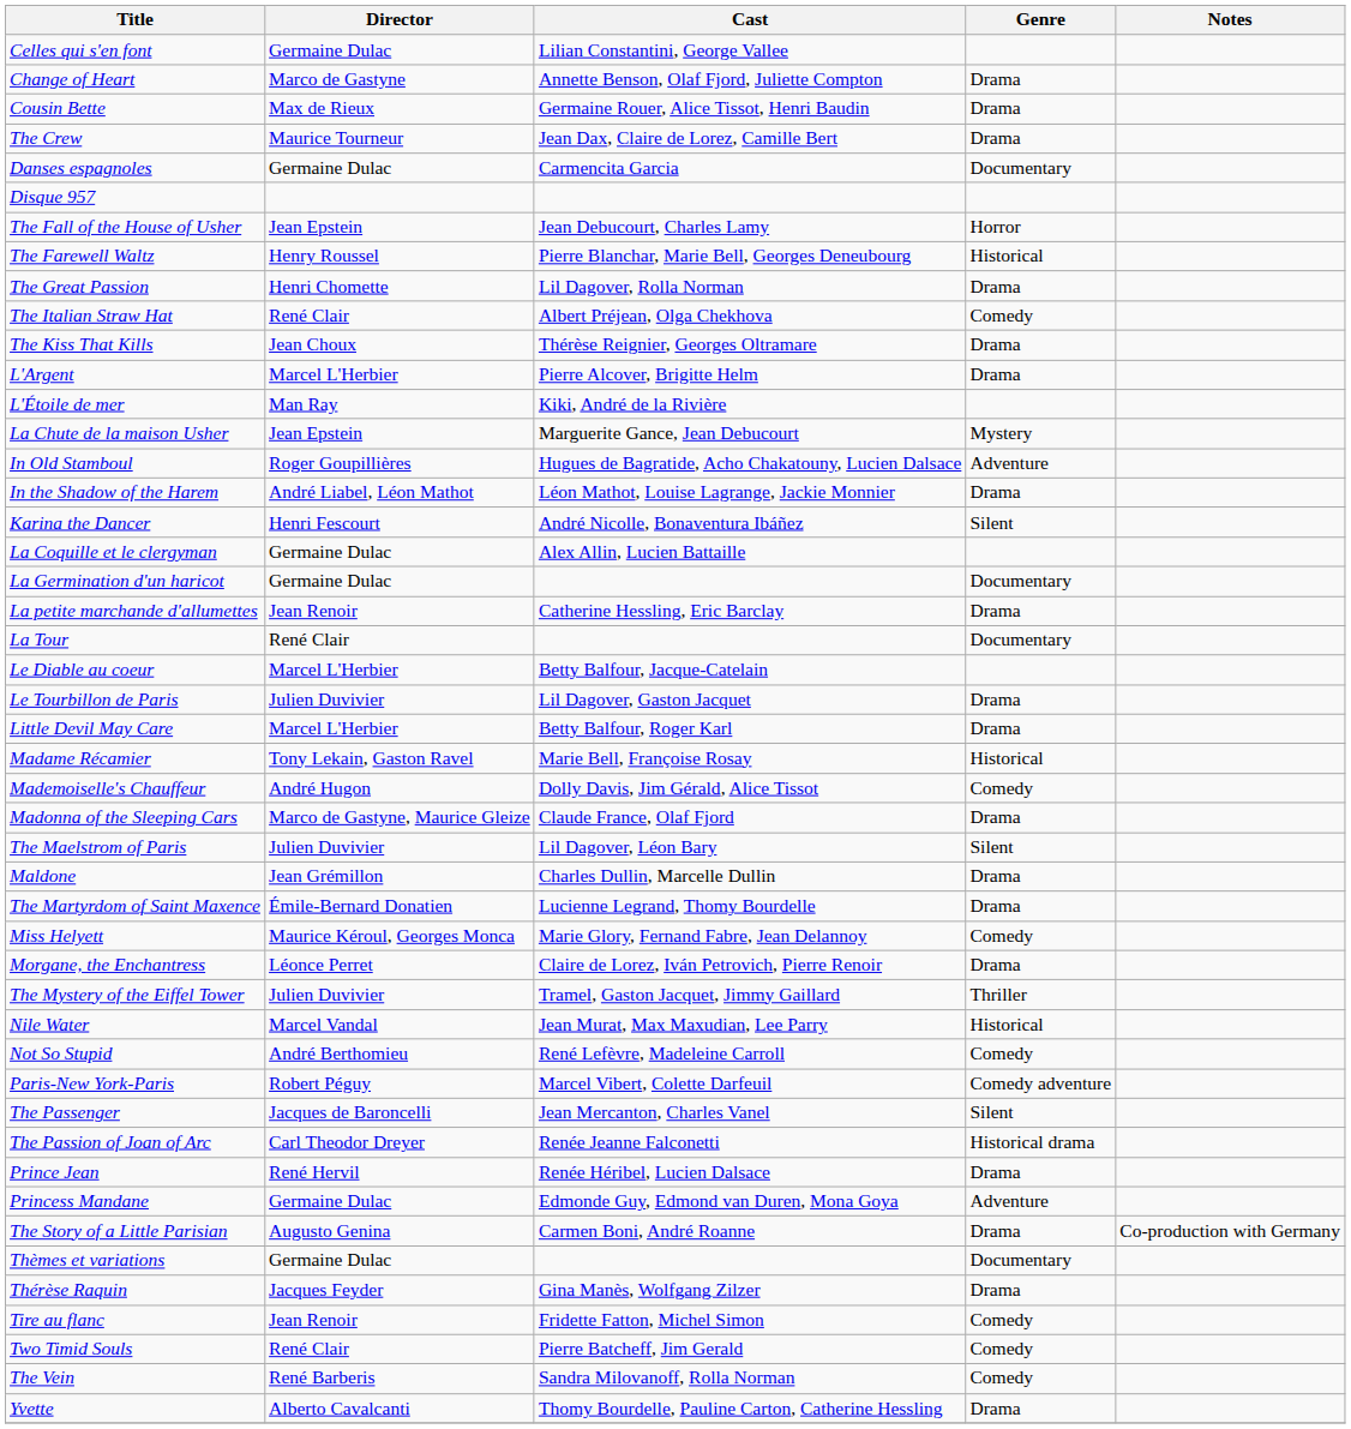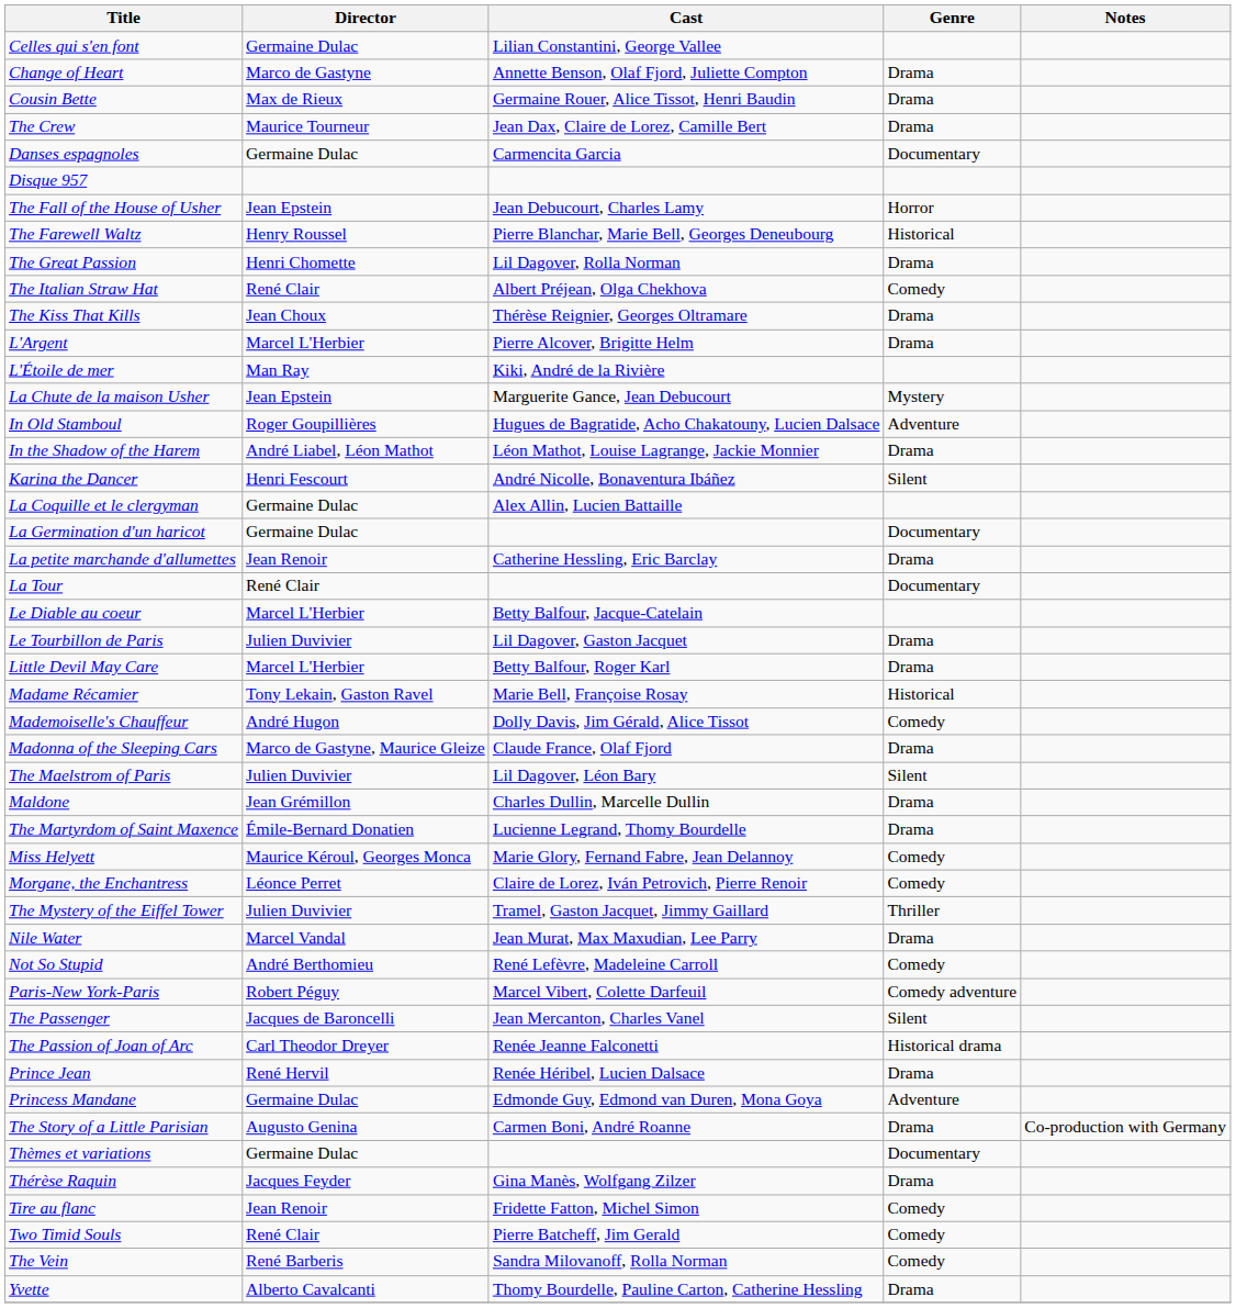 <table class=wikitable>
 <tr>
 <th>Title</th>
 <th>Director</th>
 <th>Cast</th>
 <th>Genre</th>
 <th>Notes</th>
 </tr>
 <tr>
 <td><em><a href='#'>Celles qui s'en font</a></em></td>
 <td><a href='#'>Germaine Dulac</a></td>
 <td><a href='#'>Lilian Constantini</a>, <a href='#'>George Vallee</a></td>
 <td></td>
 <td></td>
 </tr>
 <tr>
 <td><em><a href='#'>Change of Heart</a></em></td>
 <td><a href='#'>Marco de Gastyne</a></td>
 <td><a href='#'>Annette Benson</a>, <a href='#'>Olaf Fjord</a>, <a href='#'>Juliette Compton</a></td>
 <td>Drama</td>
 <td></td>
 </tr>
 <tr>
 <td><em><a href='#'>Cousin Bette</a></em></td>
 <td><a href='#'>Max de Rieux</a></td>
 <td><a href='#'>Germaine Rouer</a>, <a href='#'>Alice Tissot</a>, <a href='#'>Henri Baudin</a></td>
 <td>Drama</td>
 <td></td>
 </tr>
 <tr>
 <td><em><a href='#'>The Crew</a></em></td>
 <td><a href='#'>Maurice Tourneur</a></td>
 <td><a href='#'>Jean Dax</a>, <a href='#'>Claire de Lorez</a>, <a href='#'>Camille Bert</a></td>
 <td>Drama</td>
 <td></td>
 </tr>
 <tr>
 <td><em><a href='#'>Danses espagnoles</a></em></td>
 <td>Germaine Dulac</td>
 <td><a href='#'>Carmencita Garcia</a></td>
 <td>Documentary</td>
 <td></td>
 </tr>
 <tr>
 <td><em><a href='#'>Disque 957</a></em></td>
 <td></td>
 <td></td>
 <td></td>
 <td></td>
 </tr>
 <tr>
 <td><em><a href='#'>The Fall of the House of Usher</a></em></td>
 <td><a href='#'>Jean Epstein</a></td>
 <td><a href='#'>Jean Debucourt</a>, <a href='#'>Charles Lamy</a></td>
 <td>Horror</td>
 <td></td>
 </tr>
 <tr>
 <td><em><a href='#'>The Farewell Waltz</a></em></td>
 <td><a href='#'>Henry Roussel</a></td>
 <td><a href='#'>Pierre Blanchar</a>, <a href='#'>Marie Bell</a>, <a href='#'>Georges Deneubourg</a></td>
 <td>Historical</td>
 <td></td>
 </tr>
 <tr>
 <td><em><a href='#'>The Great Passion</a></em></td>
 <td><a href='#'>Henri Chomette</a></td>
 <td><a href='#'>Lil Dagover</a>, <a href='#'>Rolla Norman</a></td>
 <td>Drama</td>
 <td></td>
 </tr>
 <tr>
 <td><em><a href='#'>The Italian Straw Hat</a></em></td>
 <td><a href='#'>René Clair</a></td>
 <td><a href='#'>Albert Préjean</a>, <a href='#'>Olga Chekhova</a></td>
 <td>Comedy</td>
 <td></td>
 </tr>
 <tr>
 <td><em><a href='#'>The Kiss That Kills</a></em></td>
 <td><a href='#'>Jean Choux</a></td>
 <td><a href='#'>Thérèse Reignier</a>, <a href='#'>Georges Oltramare</a></td>
 <td>Drama</td>
 <td></td>
 </tr>
 <tr>
 <td><em><a href='#'>L'Argent</a></em></td>
 <td><a href='#'>Marcel L'Herbier</a></td>
 <td><a href='#'>Pierre Alcover</a>, <a href='#'>Brigitte Helm</a></td>
 <td>Drama</td>
 <td></td>
 </tr>
 <tr>
 <td><em><a href='#'>L'Étoile de mer</a></em></td>
 <td><a href='#'>Man Ray</a></td>
 <td><a href='#'>Kiki</a>, <a href='#'>André de la Rivière</a></td>
 <td></td>
 <td></td>
 </tr>
 <tr>
 <td><em><a href='#'>La Chute de la maison Usher</a></em></td>
 <td><a href='#'>Jean Epstein</a></td>
 <td>Marguerite Gance, <a href='#'>Jean Debucourt</a></td>
 <td>Mystery</td>
 <td></td>
 </tr>
 <tr>
 <td><em><a href='#'>In Old Stamboul</a></em></td>
 <td><a href='#'>Roger Goupillières</a></td>
 <td><a href='#'>Hugues de Bagratide</a>, <a href='#'>Acho Chakatouny</a>, <a href='#'>Lucien Dalsace</a></td>
 <td>Adventure</td>
 <td></td>
 </tr>
 <tr>
 <td><em><a href='#'>In the Shadow of the Harem</a></em></td>
 <td><a href='#'>André Liabel</a>, <a href='#'>Léon Mathot</a></td>
 <td><a href='#'>Léon Mathot</a>, <a href='#'>Louise Lagrange</a>, <a href='#'>Jackie Monnier</a></td>
 <td>Drama</td>
 <td></td>
 </tr>
 <tr>
 <td><em><a href='#'>Karina the Dancer</a></em></td>
 <td><a href='#'>Henri Fescourt</a></td>
 <td><a href='#'>André Nicolle</a>, <a href='#'>Bonaventura Ibáñez</a></td>
 <td>Silent</td>
 <td></td>
 </tr>
 <tr>
 <td><em><a href='#'>La Coquille et le clergyman</a></em></td>
 <td>Germaine Dulac</td>
 <td><a href='#'>Alex Allin</a>, <a href='#'>Lucien Battaille</a></td>
 <td></td>
 <td></td>
 </tr>
 <tr>
 <td><em><a href='#'>La Germination d'un haricot</a></em></td>
 <td>Germaine Dulac</td>
 <td></td>
 <td>Documentary</td>
 <td></td>
 </tr>
 <tr>
 <td><em><a href='#'>La petite marchande d'allumettes</a></em></td>
 <td><a href='#'>Jean Renoir</a></td>
 <td><a href='#'>Catherine Hessling</a>, <a href='#'>Eric Barclay</a></td>
 <td>Drama</td>
 <td></td>
 </tr>
 <tr>
 <td><em><a href='#'>La Tour</a></em></td>
 <td>René Clair</td>
 <td></td>
 <td>Documentary</td>
 <td></td>
 </tr>
 <tr>
 <td><em><a href='#'>Le Diable au coeur</a></em></td>
 <td><a href='#'>Marcel L'Herbier</a></td>
 <td><a href='#'>Betty Balfour</a>, <a href='#'>Jacque-Catelain</a></td>
 <td></td>
 <td></td>
 </tr>
 <tr>
 <td><em><a href='#'>Le Tourbillon de Paris</a></em></td>
 <td><a href='#'>Julien Duvivier</a></td>
 <td><a href='#'>Lil Dagover</a>, <a href='#'>Gaston Jacquet</a></td>
 <td>Drama</td>
 <td></td>
 </tr>
 <tr>
 <td><em><a href='#'>Little Devil May Care</a></em></td>
 <td><a href='#'>Marcel L'Herbier</a></td>
 <td><a href='#'>Betty Balfour</a>, <a href='#'>Roger Karl</a></td>
 <td>Drama</td>
 <td></td>
 </tr>
 <tr>
 <td><em><a href='#'>Madame Récamier</a></em></td>
 <td><a href='#'>Tony Lekain</a>, <a href='#'>Gaston Ravel</a></td>
 <td><a href='#'>Marie Bell</a>, <a href='#'>Françoise Rosay</a></td>
 <td>Historical</td>
 <td></td>
 </tr>
 <tr>
 <td><em><a href='#'>Mademoiselle's Chauffeur</a></em></td>
 <td><a href='#'>André Hugon</a></td>
 <td><a href='#'>Dolly Davis</a>, <a href='#'>Jim Gérald</a>, <a href='#'>Alice Tissot</a></td>
 <td>Comedy</td>
 <td></td>
 </tr>
 <tr>
 <td><em><a href='#'>Madonna of the Sleeping Cars</a></em></td>
 <td><a href='#'>Marco de Gastyne</a>, <a href='#'>Maurice Gleize</a></td>
 <td><a href='#'>Claude France</a>, <a href='#'>Olaf Fjord</a></td>
 <td>Drama</td>
 <td></td>
 </tr>
 <tr>
 <td><em><a href='#'>The Maelstrom of Paris</a></em></td>
 <td><a href='#'>Julien Duvivier</a></td>
 <td><a href='#'>Lil Dagover</a>, <a href='#'>Léon Bary</a></td>
 <td>Silent</td>
 <td></td>
 </tr>
 <tr>
 <td><em><a href='#'>Maldone</a></em></td>
 <td><a href='#'>Jean Grémillon</a></td>
 <td><a href='#'>Charles Dullin</a>, Marcelle Dullin</td>
 <td>Drama</td>
 <td></td>
 </tr>
 <tr>
 <td><em><a href='#'>The Martyrdom of Saint Maxence</a></em></td>
 <td><a href='#'>Émile-Bernard Donatien</a></td>
 <td><a href='#'>Lucienne Legrand</a>, <a href='#'>Thomy Bourdelle</a></td>
 <td>Drama</td>
 <td></td>
 </tr>
 <tr>
 <td><em><a href='#'>Miss Helyett</a></em></td>
 <td><a href='#'>Maurice Kéroul</a>, <a href='#'>Georges Monca</a></td>
 <td><a href='#'>Marie Glory</a>, <a href='#'>Fernand Fabre</a>, <a href='#'>Jean Delannoy</a></td>
 <td>Comedy</td>
 <td></td>
 </tr>
 <tr>
 <td><em><a href='#'>Morgane, the Enchantress</a></em></td>
 <td><a href='#'>Léonce Perret</a></td>
 <td><a href='#'>Claire de Lorez</a>, <a href='#'>Iván Petrovich</a>, <a href='#'>Pierre Renoir</a></td>
-<td>Drama</td>
+<td>Comedy</td>
 <td></td>
 </tr>
 <tr>
 <td><em><a href='#'>The Mystery of the Eiffel Tower</a></em></td>
 <td><a href='#'>Julien Duvivier</a></td>
 <td><a href='#'>Tramel</a>, <a href='#'>Gaston Jacquet</a>, <a href='#'>Jimmy Gaillard</a></td>
 <td>Thriller</td>
 <td></td>
 </tr>
 <tr>
 <td><em><a href='#'>Nile Water</a></em></td>
 <td><a href='#'>Marcel Vandal</a></td>
 <td><a href='#'>Jean Murat</a>, <a href='#'>Max Maxudian</a>, <a href='#'>Lee Parry</a></td>
-<td>Historical</td>
+<td>Drama</td>
 <td></td>
 </tr>
 <tr>
 <td><em><a href='#'>Not So Stupid</a></em></td>
 <td><a href='#'>André Berthomieu</a></td>
 <td><a href='#'>René Lefèvre</a>, <a href='#'>Madeleine Carroll</a></td>
 <td>Comedy</td>
 <td></td>
 </tr>
 <tr>
 <td><em><a href='#'>Paris-New York-Paris</a></em></td>
 <td><a href='#'>Robert Péguy</a></td>
 <td><a href='#'>Marcel Vibert</a>, <a href='#'>Colette Darfeuil</a></td>
 <td>Comedy adventure</td>
 <td></td>
 </tr>
 <tr>
 <td><em><a href='#'>The Passenger</a></em></td>
 <td><a href='#'>Jacques de Baroncelli</a></td>
 <td><a href='#'>Jean Mercanton</a>, <a href='#'>Charles Vanel</a></td>
 <td>Silent</td>
 <td></td>
 </tr>
 <tr>
 <td><em><a href='#'>The Passion of Joan of Arc</a></em></td>
 <td><a href='#'>Carl Theodor Dreyer</a></td>
 <td><a href='#'>Renée Jeanne Falconetti</a></td>
 <td>Historical drama</td>
 <td></td>
 </tr>
 <tr>
 <td><em><a href='#'>Prince Jean</a></em></td>
 <td><a href='#'>René Hervil</a></td>
 <td><a href='#'>Renée Héribel</a>, <a href='#'>Lucien Dalsace</a></td>
 <td>Drama</td>
 <td></td>
 </tr>
 <tr>
 <td><em><a href='#'>Princess Mandane</a></em></td>
 <td><a href='#'>Germaine Dulac</a></td>
 <td><a href='#'>Edmonde Guy</a>, <a href='#'>Edmond van Duren</a>, <a href='#'>Mona Goya</a></td>
 <td>Adventure</td>
 <td></td>
 </tr>
 <tr>
 <td><em><a href='#'>The Story of a Little Parisian</a></em></td>
 <td><a href='#'>Augusto Genina</a></td>
 <td><a href='#'>Carmen Boni</a>, <a href='#'>André Roanne</a></td>
 <td>Drama</td>
 <td>Co-production with Germany</td>
 </tr>
 <tr>
 <td><em><a href='#'>Thèmes et variations</a></em></td>
 <td>Germaine Dulac</td>
 <td></td>
 <td>Documentary</td>
 <td></td>
 </tr>
 <tr>
 <td><em><a href='#'>Thérèse Raquin</a></em></td>
 <td><a href='#'>Jacques Feyder</a></td>
 <td><a href='#'>Gina Manès</a>, <a href='#'>Wolfgang Zilzer</a></td>
 <td>Drama</td>
 <td></td>
 </tr>
 <tr>
 <td><em><a href='#'>Tire au flanc</a></em></td>
 <td><a href='#'>Jean Renoir</a></td>
 <td><a href='#'>Fridette Fatton</a>, <a href='#'>Michel Simon</a></td>
 <td>Comedy</td>
 <td></td>
 </tr>
 <tr>
 <td><em><a href='#'>Two Timid Souls</a></em></td>
 <td><a href='#'>René Clair</a></td>
 <td><a href='#'>Pierre Batcheff</a>, <a href='#'>Jim Gerald</a></td>
 <td>Comedy</td>
 <td></td>
 </tr>
 <tr>
 <td><em><a href='#'>The Vein</a></em></td>
 <td><a href='#'>René Barberis</a></td>
 <td><a href='#'>Sandra Milovanoff</a>, <a href='#'>Rolla Norman</a></td>
 <td>Comedy</td>
 <td></td>
 </tr>
 <tr>
 <td><em><a href='#'>Yvette</a></em></td>
 <td><a href='#'>Alberto Cavalcanti</a></td>
 <td><a href='#'>Thomy Bourdelle</a>, <a href='#'>Pauline Carton</a>, <a href='#'>Catherine Hessling</a></td>
 <td>Drama</td>
 <td></td>
 </tr>
 <tr>
 </tr>
 </table>
